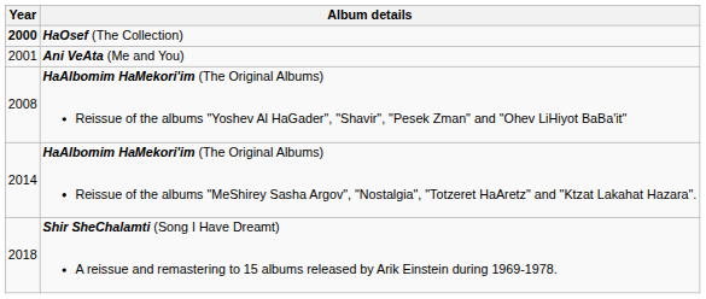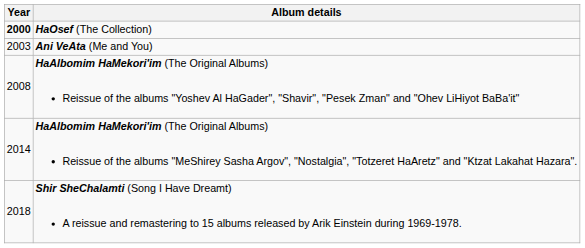 <table class="wikitable"|width=100%>
 <tr>
 <th>Year</th>
 <th>Album details</th>
 </tr>
 <tr>
 <td><strong>2000</strong></td>
 <td><strong><em>HaOsef</em></strong> (The Collection)<br></td>
 </tr>
 <tr>
-<td>2001</td>
+<td>2003</td>
 <td><strong><em>Ani VeAta</em></strong> (Me and You)<br></td>
 </tr>
 <tr>
 <td>2008</td>
 <td><strong><em>HaAlbomim HaMekori'im</em></strong> (The Original Albums)<br><br><ul><li>Reissue of the albums "Yoshev Al HaGader", "Shavir", "Pesek Zman" and "Ohev LiHiyot BaBa'it"</li></ul></td>
 </tr>
 <tr>
 <td>2014</td>
 <td><strong><em>HaAlbomim HaMekori'im</em></strong> (The Original Albums)<br><br><ul><li>Reissue of the albums "MeShirey Sasha Argov", "Nostalgia", "Totzeret HaAretz" and "Ktzat Lakahat Hazara".</li></ul></td>
 </tr>
 <tr>
 <td>2018</td>
 <td><strong><em>Shir SheChalamti</em></strong> (Song I Have Dreamt)<br><br><ul><li>A reissue and remastering to 15 albums released by Arik Einstein during 1969-1978.</li></ul></td>
 </tr>
 </table>
